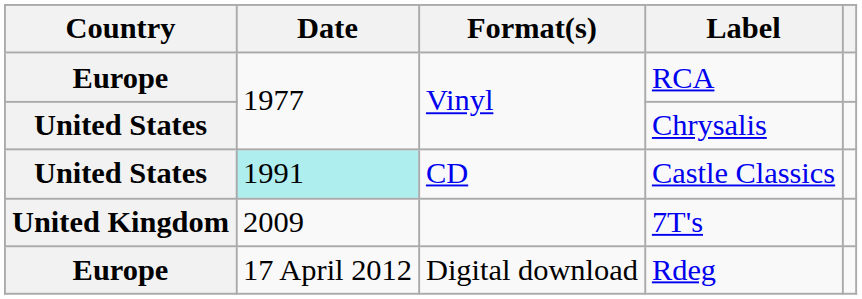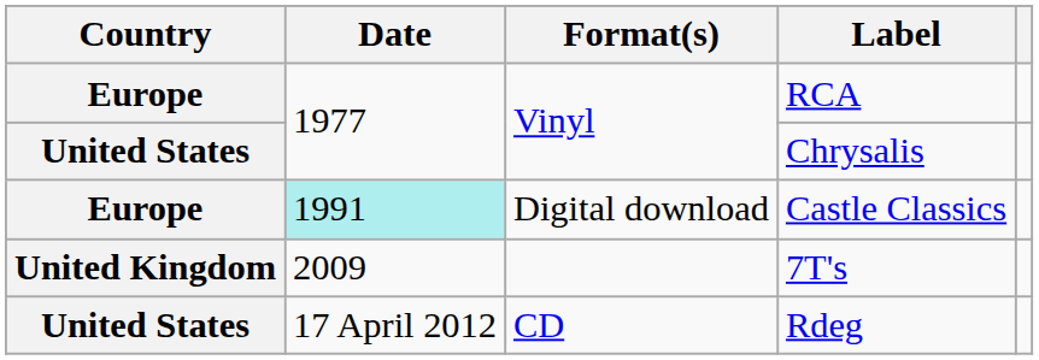 <table class="wikitable plainrowheaders">
 <tr>
 <th scope="col">Country</th>
 <th>Date</th>
 <th>Format(s)</th>
 <th>Label</th>
 <th scope="col"></th>
 </tr>
 <tr>
 <th scope="row">Europe</th>
 <td rowspan="2">1977</td>
 <td rowspan="2"><a href='#'>Vinyl</a></td>
 <td><a href='#'>RCA</a></td>
 <td></td>
 </tr>
 <tr>
 <th scope="row">United States</th>
 <td><a href='#'>Chrysalis</a></td>
 <td></td>
 </tr>
 <tr>
-<th scope="row">United States</th>
+<th scope="row">Europe</th>
 <td style="background: paleturquoise;">1991</td>
-<td><a href='#'>CD</a></td>
+<td>Digital download</td>
 <td><a href='#'>Castle Classics</a></td>
 <td></td>
 </tr>
 <tr>
 <th scope="row">United Kingdom</th>
 <td>2009</td>
 <td></td>
 <td><a href='#'>7T's</a></td>
 <td></td>
 </tr>
 <tr>
-<th scope="row">Europe</th>
+<th scope="row">United States</th>
 <td>17 April 2012</td>
-<td>Digital download</td>
+<td><a href='#'>CD</a></td>
 <td><a href='#'>Rdeg</a></td>
 <td></td>
 </tr>
 </table>
